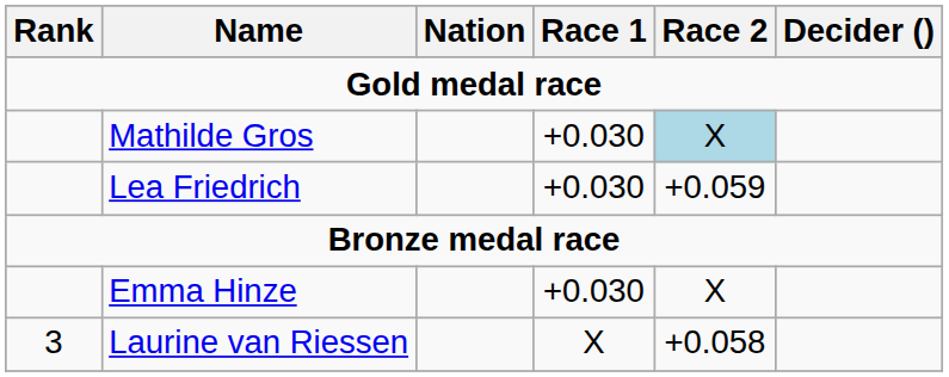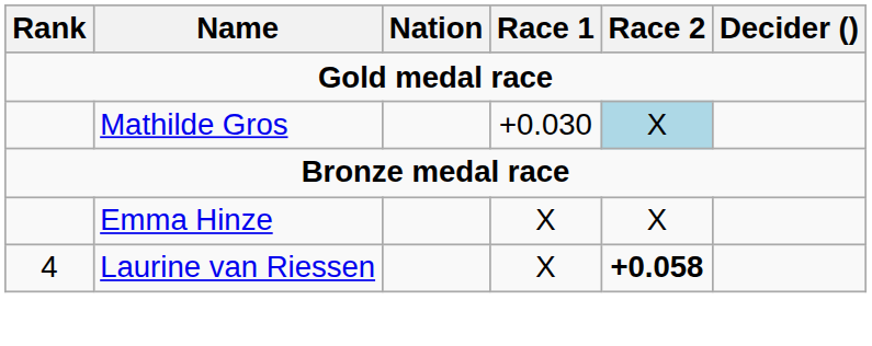 <table class="wikitable" style="text-align:center">
 <tr>
 <th>Rank</th>
 <th>Name</th>
 <th>Nation</th>
 <th>Race 1</th>
 <th>Race 2</th>
 <th>Decider ()</th>
 </tr>
 <tr>
 <td colspan=6><strong>Gold medal race</strong></td>
 </tr>
 <tr>
 <td></td>
 <td align=left><a href='#'>Mathilde Gros</a></td>
 <td align=left></td>
 <td>+0.030</td>
 <td style="background: lightblue;">X</td>
 <td></td>
 </tr>
 <tr>
-<td></td>
-<td align=left><a href='#'>Lea Friedrich</a></td>
-<td align=left></td>
-<td>+0.030</td>
-<td>+0.059</td>
-<td></td>
-</tr>
-<tr>
 <td colspan=6><strong>Bronze medal race</strong></td>
 </tr>
 <tr>
 <td></td>
 <td align=left><a href='#'>Emma Hinze</a></td>
 <td align=left></td>
-<td>+0.030</td>
+<td>X</td>
 <td>X</td>
 <td></td>
 </tr>
 <tr>
-<td>3</td>
+<td>4</td>
 <td align=left><a href='#'>Laurine van Riessen</a></td>
 <td align=left></td>
 <td>X</td>
-<td>+0.058</td>
+<td><strong>+0.058</strong></td>
 <td></td>
 </tr>
 </table>
